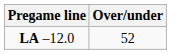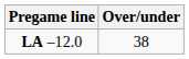 <table class="wikitable">
 <tr align="center">
 <th style=>Pregame line</th>
 <th style=>Over/under</th>
 </tr>
 <tr align="center">
 <td><strong>LA</strong> –12.0</td>
-<td>52</td>
+<td>38</td>
 </tr>
 </table>
